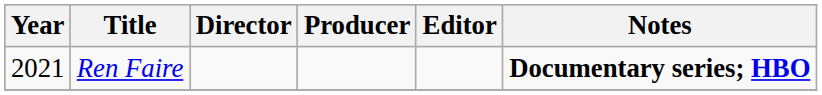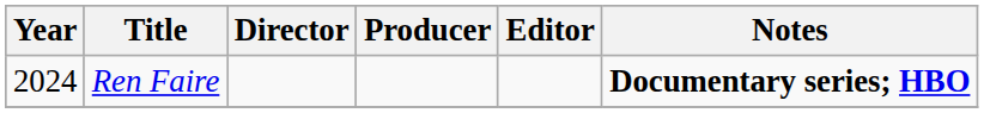 <table class="wikitable">
 <tr>
 <th>Year</th>
 <th>Title</th>
 <th>Director</th>
 <th>Producer</th>
 <th>Editor</th>
 <th class="unsortable">Notes</th>
 </tr>
 <tr>
-<td>2021</td>
+<td>2024</td>
 <td><em><a href='#'>Ren Faire</a></em></td>
 <td></td>
 <td></td>
 <td></td>
 <td><strong>Documentary series; <a href='#'>HBO</a></strong></td>
 </tr>
 <tr>
 </tr>
 </table>
